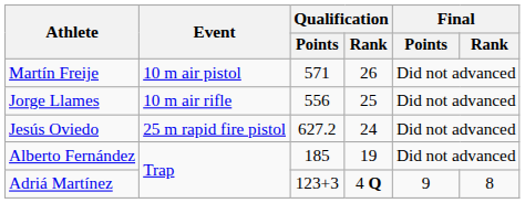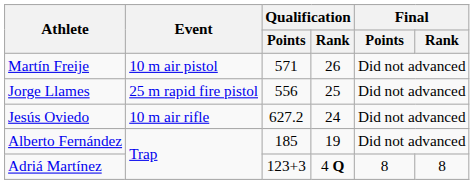 <table class="wikitable" style="font-size:90%">
 <tr>
 <th rowspan="2">Athlete</th>
 <th rowspan="2">Event</th>
 <th colspan=2>Qualification</th>
 <th colspan=2>Final</th>
 </tr>
 <tr style="font-size:95%">
 <th>Points</th>
 <th>Rank</th>
 <th>Points</th>
 <th>Rank</th>
 </tr>
 <tr align=center>
 <td align=left><a href='#'>Martín Freije</a></td>
 <td align=left><a href='#'>10 m air pistol</a></td>
 <td>571</td>
 <td>26</td>
 <td colspan=2>Did not advanced</td>
 </tr>
 <tr align=center>
 <td align=left><a href='#'>Jorge Llames</a></td>
-<td align=left><a href='#'>10 m air rifle</a></td>
+<td align=left><a href='#'>25 m rapid fire pistol</a></td>
 <td>556</td>
 <td>25</td>
 <td colspan=2>Did not advanced</td>
 </tr>
 <tr align=center>
 <td align=left><a href='#'>Jesús Oviedo</a></td>
-<td align=left><a href='#'>25 m rapid fire pistol</a></td>
+<td align=left><a href='#'>10 m air rifle</a></td>
 <td>627.2</td>
 <td>24</td>
 <td colspan=2>Did not advanced</td>
 </tr>
 <tr align=center>
 <td align=left><a href='#'>Alberto Fernández</a></td>
 <td align=left rowspan=2><a href='#'>Trap</a></td>
 <td>185</td>
 <td>19</td>
 <td colspan=2>Did not advanced</td>
 </tr>
 <tr align=center>
 <td align=left><a href='#'>Adriá Martínez</a></td>
 <td>123+3</td>
 <td>4 <strong>Q</strong></td>
-<td>9</td>
+<td>8</td>
 <td>8</td>
 </tr>
 </table>
